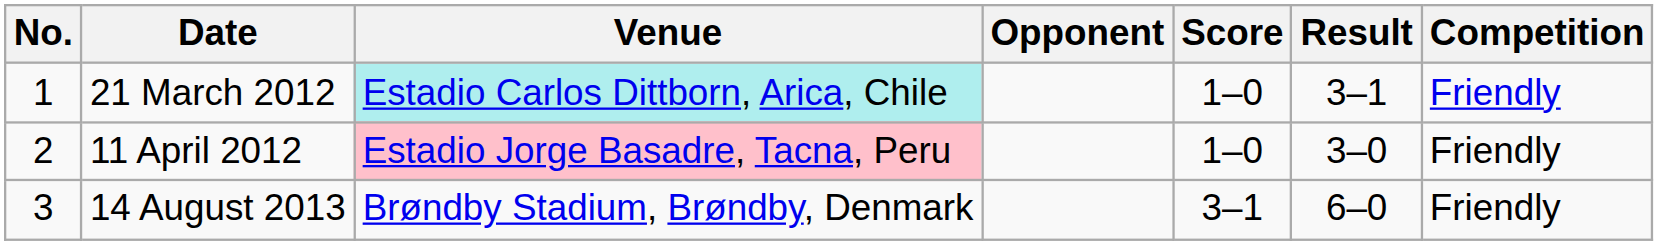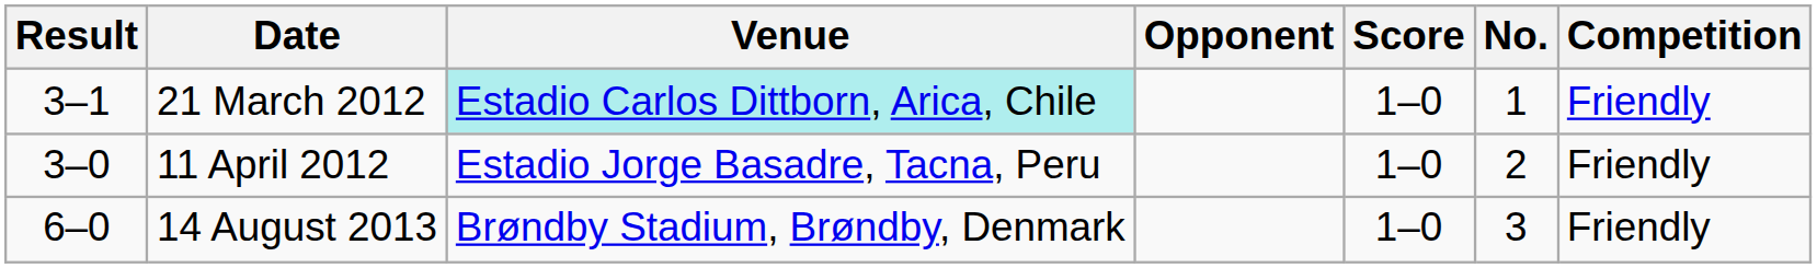 <table class="wikitable sortable">
 <tr>
-<th scope="col">No.</th>
+<th scope="col">Result</th>
 <th scope="col">Date</th>
 <th scope="col">Venue</th>
 <th scope="col">Opponent</th>
 <th scope="col">Score</th>
-<th scope="col">Result</th>
+<th scope="col">No.</th>
 <th scope="col">Competition</th>
 </tr>
 <tr>
-<td style="text-align:center">1</td>
+<td style="text-align:center">3–1</td>
 <td>21 March 2012</td>
 <td style="background: paleturquoise;"><a href='#'>Estadio Carlos Dittborn</a>, <a href='#'>Arica</a>, Chile</td>
 <td></td>
 <td style="text-align:center">1–0</td>
-<td style="text-align:center">3–1</td>
+<td style="text-align:center">1</td>
 <td><a href='#'>Friendly</a></td>
 </tr>
 <tr>
-<td style="text-align:center">2</td>
+<td style="text-align:center">3–0</td>
 <td>11 April 2012</td>
-<td style="background: pink;"><a href='#'>Estadio Jorge Basadre</a>, <a href='#'>Tacna</a>, Peru</td>
+<td><a href='#'>Estadio Jorge Basadre</a>, <a href='#'>Tacna</a>, Peru</td>
 <td></td>
 <td style="text-align:center">1–0</td>
-<td style="text-align:center">3–0</td>
+<td style="text-align:center">2</td>
 <td>Friendly</td>
 </tr>
 <tr>
-<td style="text-align:center">3</td>
+<td style="text-align:center">6–0</td>
 <td>14 August 2013</td>
 <td><a href='#'>Brøndby Stadium</a>, <a href='#'>Brøndby</a>, Denmark</td>
 <td></td>
-<td style="text-align:center">3–1</td>
-<td style="text-align:center">6–0</td>
+<td style="text-align:center">1–0</td>
+<td style="text-align:center">3</td>
 <td>Friendly</td>
 </tr>
 </table>
